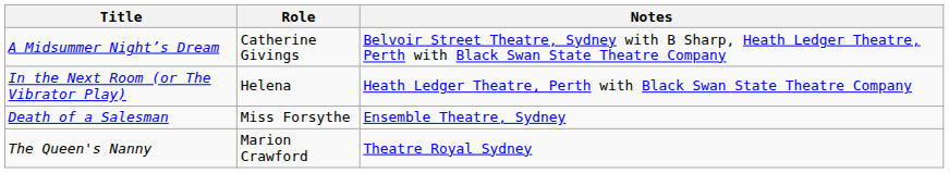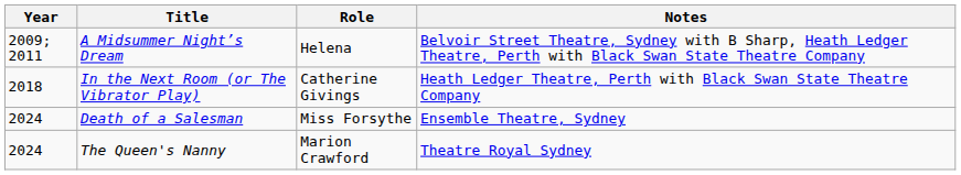 <table class="wikitable sortable">
 <tr>
+<th>Year</th>
 <th>Title</th>
 <th>Role</th>
 <th class="unsortable">Notes</th>
 </tr>
 <tr>
+<td>2009; 2011</td>
 <td><em><a href='#'>A Midsummer Night’s Dream</a></em></td>
-<td>Catherine Givings</td>
+<td>Helena</td>
 <td><a href='#'>Belvoir Street Theatre, Sydney</a> with B Sharp, <a href='#'>Heath Ledger Theatre, Perth</a> with <a href='#'>Black Swan State Theatre Company</a></td>
 </tr>
 <tr>
+<td>2018</td>
 <td><em><a href='#'>In the Next Room (or The Vibrator Play)</a></em></td>
-<td>Helena</td>
+<td>Catherine Givings</td>
 <td><a href='#'>Heath Ledger Theatre, Perth</a> with <a href='#'>Black Swan State Theatre Company</a></td>
 </tr>
 <tr>
+<td>2024</td>
 <td><em><a href='#'>Death of a Salesman</a></em></td>
 <td>Miss Forsythe</td>
 <td><a href='#'>Ensemble Theatre, Sydney</a></td>
 </tr>
 <tr>
+<td>2024</td>
 <td><em>The Queen's Nanny</em></td>
 <td>Marion Crawford</td>
 <td><a href='#'>Theatre Royal Sydney</a></td>
 </tr>
 </table>
